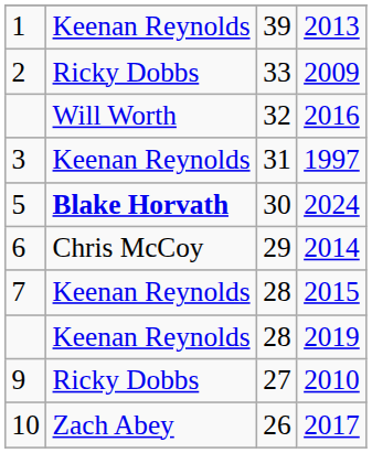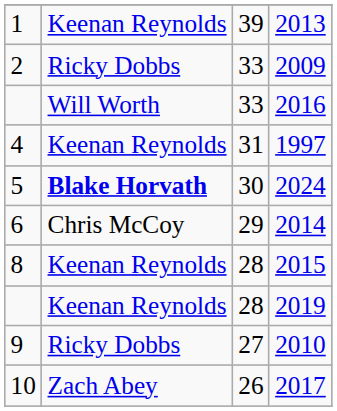 <table class="wikitable">
 <tr>
 </tr>
 <tr>
 <td>1</td>
 <td><a href='#'>Keenan Reynolds</a></td>
 <td><abbr>39</abbr></td>
 <td><a href='#'>2013</a></td>
 </tr>
 <tr>
 <td>2</td>
 <td><a href='#'>Ricky Dobbs</a></td>
 <td><abbr>33</abbr></td>
 <td><a href='#'>2009</a></td>
 </tr>
 <tr>
 <td></td>
 <td><a href='#'>Will Worth</a></td>
-<td><abbr>32</abbr></td>
+<td><abbr>33</abbr></td>
 <td><a href='#'>2016</a></td>
 </tr>
 <tr>
-<td>3</td>
+<td>4</td>
 <td><a href='#'>Keenan Reynolds</a></td>
 <td><abbr>31</abbr></td>
 <td><a href='#'>1997</a></td>
 </tr>
 <tr>
 <td>5</td>
 <td><strong><a href='#'>Blake Horvath</a></strong></td>
 <td><abbr>30</abbr></td>
 <td><a href='#'>2024</a></td>
 </tr>
 <tr>
 <td>6</td>
 <td>Chris McCoy</td>
 <td><abbr>29</abbr></td>
 <td><a href='#'>2014</a></td>
 </tr>
 <tr>
-<td>7</td>
+<td>8</td>
 <td><a href='#'>Keenan Reynolds</a></td>
 <td><abbr>28</abbr></td>
 <td><a href='#'>2015</a></td>
 </tr>
 <tr>
 <td></td>
 <td><a href='#'>Keenan Reynolds</a></td>
 <td><abbr>28</abbr></td>
 <td><a href='#'>2019</a></td>
 </tr>
 <tr>
 <td>9</td>
 <td><a href='#'>Ricky Dobbs</a></td>
 <td><abbr>27</abbr></td>
 <td><a href='#'>2010</a></td>
 </tr>
 <tr>
 <td>10</td>
 <td><a href='#'>Zach Abey</a></td>
 <td><abbr>26</abbr></td>
 <td><a href='#'>2017</a></td>
 </tr>
 </table>
